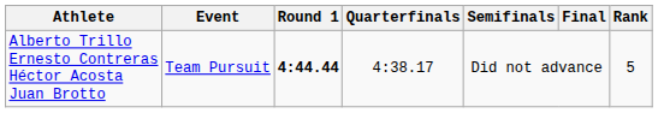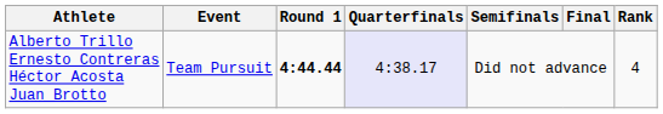 <table class=wikitable style="font-size:90%">
 <tr>
 <th>Athlete</th>
 <th>Event</th>
 <th>Round 1</th>
 <th>Quarterfinals</th>
 <th>Semifinals</th>
 <th>Final</th>
 <th>Rank</th>
 </tr>
 <tr>
 <td align=left><a href='#'>Alberto Trillo</a><br><a href='#'>Ernesto Contreras</a><br><a href='#'>Héctor Acosta</a><br><a href='#'>Juan Brotto</a></td>
 <td align=left><a href='#'>Team Pursuit</a></td>
 <td align=center><strong>4:44.44</strong></td>
-<td align=center>4:38.17</td>
+<td align=center style="background: lavender;">4:38.17</td>
 <td colspan=2 align=center>Did not advance</td>
-<td align=center>5</td>
+<td align=center>4</td>
 </tr>
 </table>
